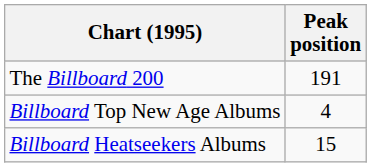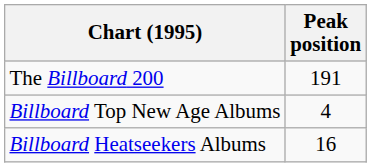 <table class="wikitable">
 <tr>
 <th>Chart (1995)</th>
 <th>Peak<br>position</th>
 </tr>
 <tr>
 <td>The <a href='#'><em>Billboard</em> 200</a></td>
 <td align="center">191</td>
 </tr>
 <tr>
 <td><em><a href='#'>Billboard</a></em> Top New Age Albums</td>
 <td align="center">4</td>
 </tr>
 <tr>
 <td><em><a href='#'>Billboard</a></em> <a href='#'>Heatseekers</a> Albums</td>
-<td align="center">15</td>
+<td align="center">16</td>
 </tr>
 </table>
